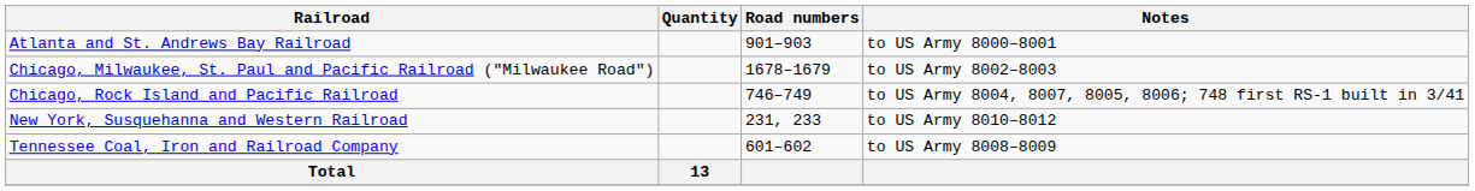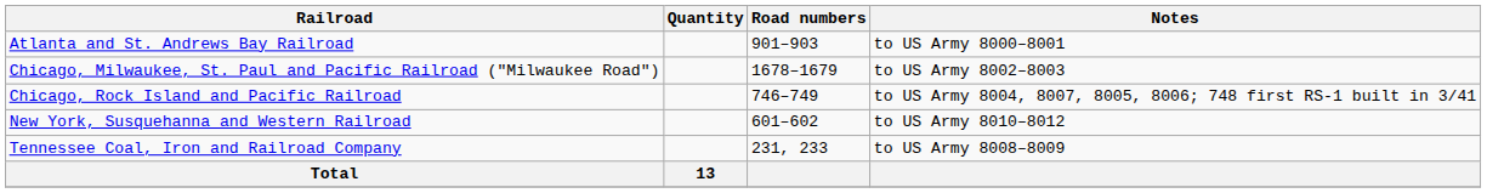 <table class="wikitable">
 <tr>
 <th>Railroad</th>
 <th>Quantity</th>
 <th>Road numbers</th>
 <th>Notes</th>
 </tr>
 <tr>
 <td><a href='#'>Atlanta and St. Andrews Bay Railroad</a></td>
 <td></td>
 <td>901–903</td>
 <td>to US Army 8000–8001</td>
 </tr>
 <tr>
 <td><a href='#'>Chicago, Milwaukee, St. Paul and Pacific Railroad</a> ("Milwaukee Road")</td>
 <td></td>
 <td>1678–1679</td>
 <td>to US Army 8002–8003</td>
 </tr>
 <tr>
 <td><a href='#'>Chicago, Rock Island and Pacific Railroad</a></td>
 <td></td>
 <td>746–749</td>
 <td>to US Army 8004, 8007, 8005, 8006; 748 first RS-1 built in 3/41</td>
 </tr>
 <tr>
 <td><a href='#'>New York, Susquehanna and Western Railroad</a></td>
 <td></td>
-<td>231, 233</td>
+<td>601–602</td>
 <td>to US Army 8010–8012</td>
 </tr>
 <tr>
 <td><a href='#'>Tennessee Coal, Iron and Railroad Company</a></td>
 <td></td>
-<td>601–602</td>
+<td>231, 233</td>
 <td>to US Army 8008–8009</td>
 </tr>
 <tr>
 <th>Total</th>
 <th>13</th>
 <th></th>
 <th></th>
 </tr>
 <tr>
 </tr>
 </table>
